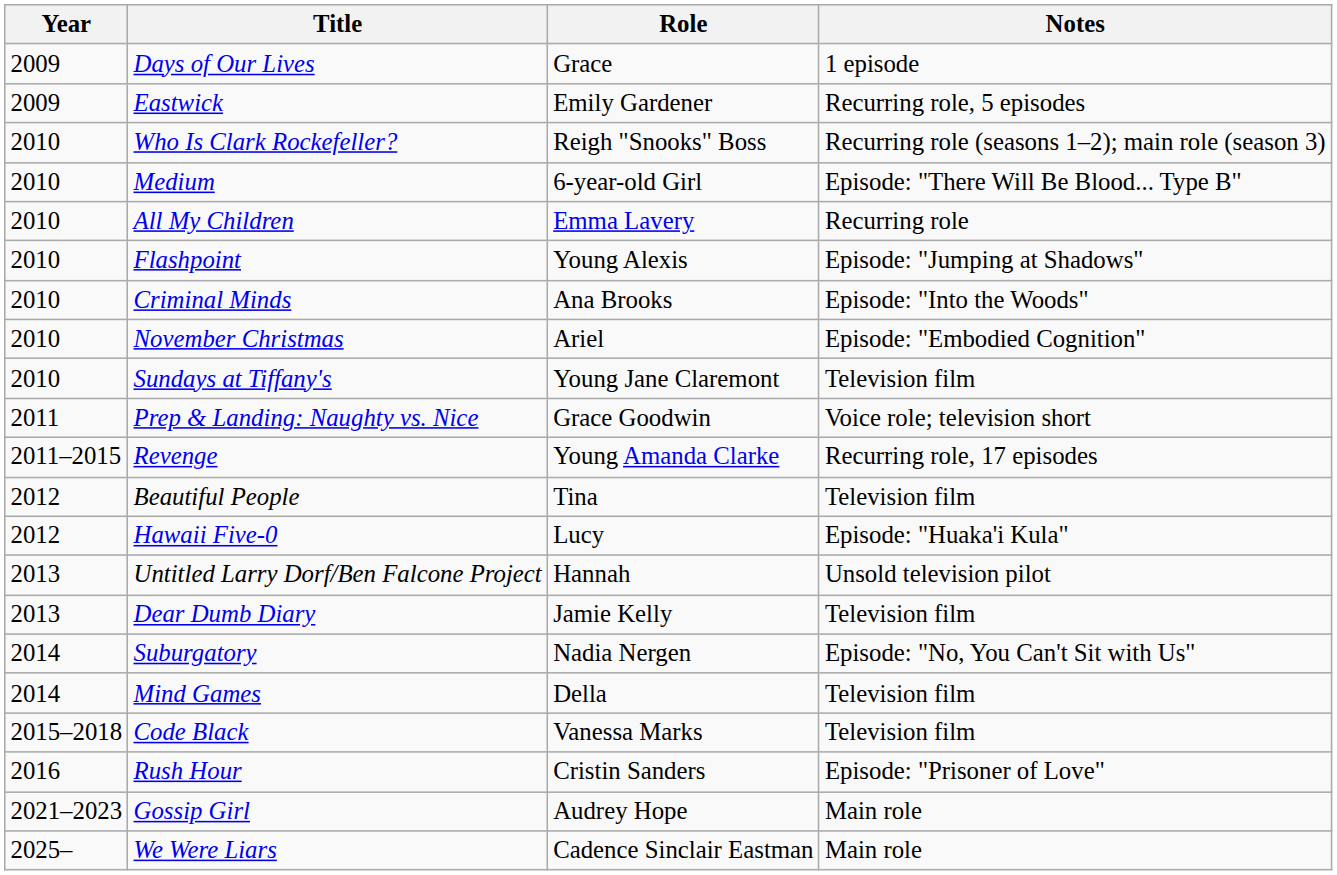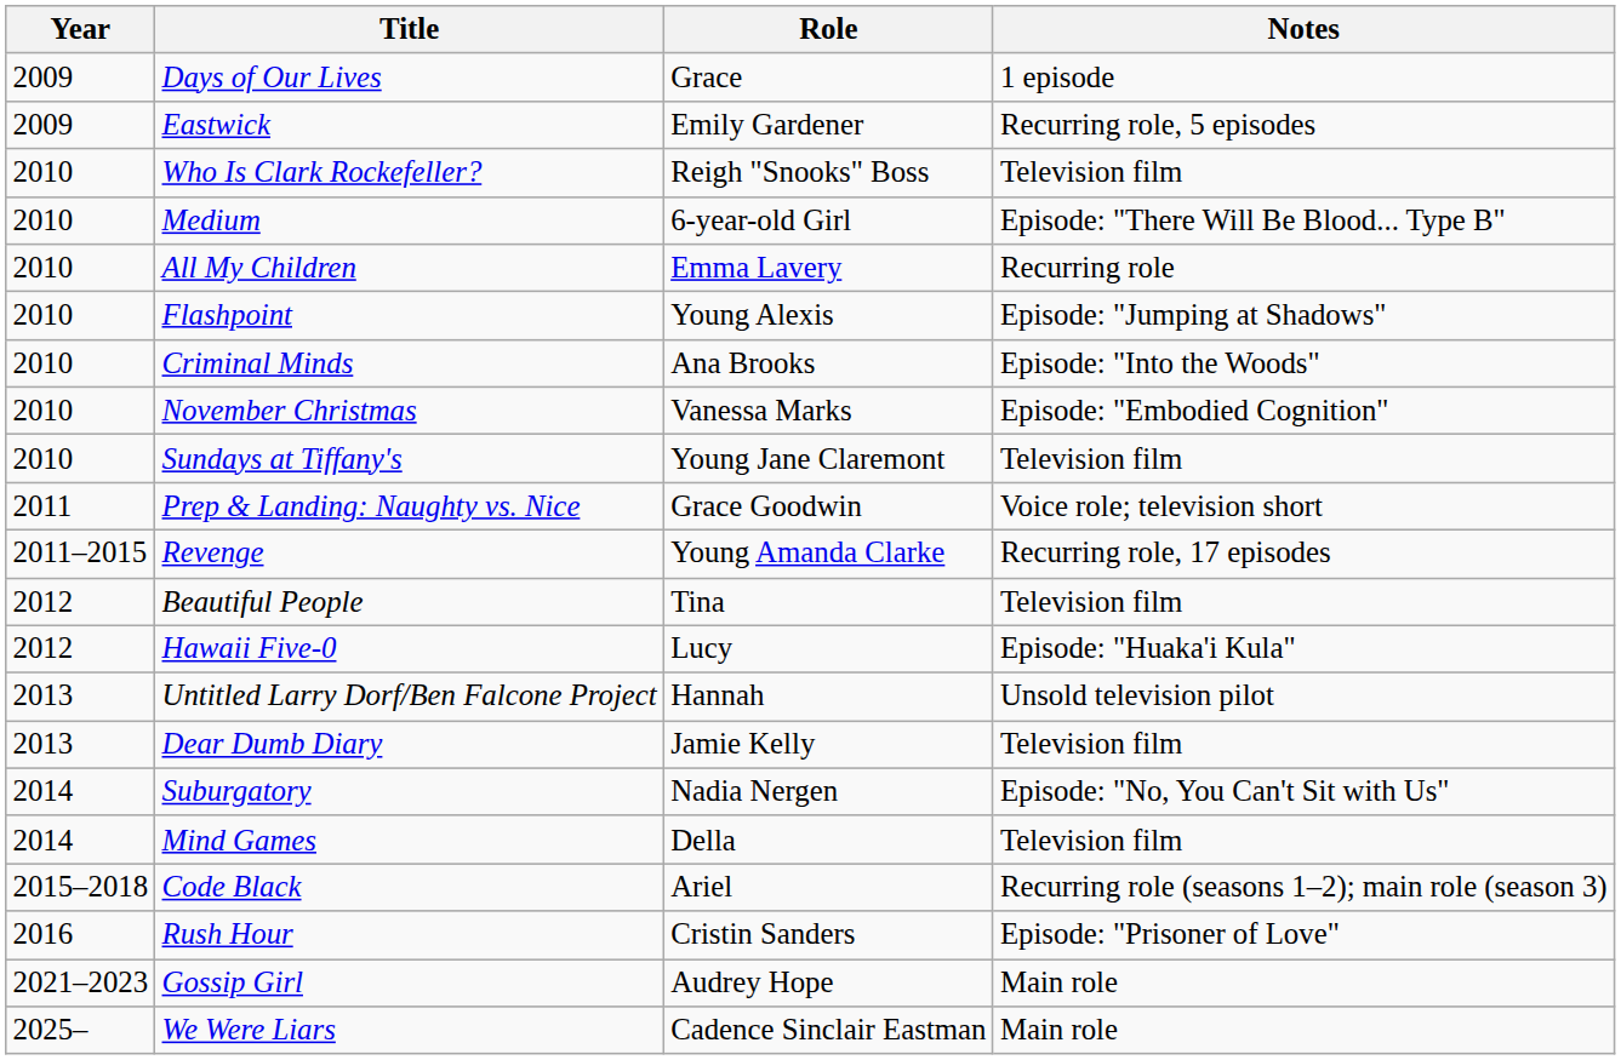 <table class="wikitable sortable">
 <tr>
 <th>Year</th>
 <th>Title</th>
 <th>Role</th>
 <th class="unsortable">Notes</th>
 </tr>
 <tr>
 <td>2009</td>
 <td><em><a href='#'>Days of Our Lives</a></em></td>
 <td>Grace</td>
 <td>1 episode</td>
 </tr>
 <tr>
 <td>2009</td>
 <td><em><a href='#'>Eastwick</a></em></td>
 <td>Emily Gardener</td>
 <td>Recurring role, 5 episodes</td>
 </tr>
 <tr>
 <td>2010</td>
 <td><em><a href='#'>Who Is Clark Rockefeller?</a></em></td>
 <td>Reigh "Snooks" Boss</td>
-<td>Recurring role (seasons 1–2); main role (season 3)</td>
+<td>Television film</td>
 </tr>
 <tr>
 <td>2010</td>
 <td><em><a href='#'>Medium</a></em></td>
 <td>6-year-old Girl</td>
 <td>Episode: "There Will Be Blood... Type B"</td>
 </tr>
 <tr>
 <td>2010</td>
 <td><em><a href='#'>All My Children</a></em></td>
 <td><a href='#'>Emma Lavery</a></td>
 <td>Recurring role</td>
 </tr>
 <tr>
 <td>2010</td>
 <td><em><a href='#'>Flashpoint</a></em></td>
 <td>Young Alexis</td>
 <td>Episode: "Jumping at Shadows"</td>
 </tr>
 <tr>
 <td>2010</td>
 <td><em><a href='#'>Criminal Minds</a></em></td>
 <td>Ana Brooks</td>
 <td>Episode: "Into the Woods"</td>
 </tr>
 <tr>
 <td>2010</td>
 <td><em><a href='#'>November Christmas</a></em></td>
-<td>Ariel</td>
+<td>Vanessa Marks</td>
 <td>Episode: "Embodied Cognition"</td>
 </tr>
 <tr>
 <td>2010</td>
 <td><em><a href='#'>Sundays at Tiffany's</a></em></td>
 <td>Young Jane Claremont</td>
 <td>Television film</td>
 </tr>
 <tr>
 <td>2011</td>
 <td><em><a href='#'>Prep & Landing: Naughty vs. Nice</a></em></td>
 <td>Grace Goodwin</td>
 <td>Voice role; television short</td>
 </tr>
 <tr>
 <td>2011–2015</td>
 <td><em><a href='#'>Revenge</a></em></td>
 <td>Young <a href='#'>Amanda Clarke</a></td>
 <td>Recurring role, 17 episodes</td>
 </tr>
 <tr>
 <td>2012</td>
 <td><em>Beautiful People</em></td>
 <td>Tina</td>
 <td>Television film</td>
 </tr>
 <tr>
 <td>2012</td>
 <td><em><a href='#'>Hawaii Five-0</a></em></td>
 <td>Lucy</td>
 <td>Episode: "Huaka'i Kula"</td>
 </tr>
 <tr>
 <td>2013</td>
 <td><em>Untitled Larry Dorf/Ben Falcone Project</em></td>
 <td>Hannah</td>
 <td>Unsold television pilot</td>
 </tr>
 <tr>
 <td>2013</td>
 <td><em><a href='#'>Dear Dumb Diary</a></em></td>
 <td>Jamie Kelly</td>
 <td>Television film</td>
 </tr>
 <tr>
 <td>2014</td>
 <td><em><a href='#'>Suburgatory</a></em></td>
 <td>Nadia Nergen</td>
 <td>Episode: "No, You Can't Sit with Us"</td>
 </tr>
 <tr>
 <td>2014</td>
 <td><em><a href='#'>Mind Games</a></em></td>
 <td>Della</td>
 <td>Television film</td>
 </tr>
 <tr>
 <td>2015–2018</td>
 <td><em><a href='#'>Code Black</a></em></td>
-<td>Vanessa Marks</td>
-<td>Television film</td>
+<td>Ariel</td>
+<td>Recurring role (seasons 1–2); main role (season 3)</td>
 </tr>
 <tr>
 <td>2016</td>
 <td><em><a href='#'>Rush Hour</a></em></td>
 <td>Cristin Sanders</td>
 <td>Episode: "Prisoner of Love"</td>
 </tr>
 <tr>
 <td>2021–2023</td>
 <td><em><a href='#'>Gossip Girl</a></em></td>
 <td>Audrey Hope</td>
 <td>Main role</td>
 </tr>
 <tr>
 <td>2025–</td>
 <td><em><a href='#'>We Were Liars</a></em></td>
 <td>Cadence Sinclair Eastman</td>
 <td>Main role</td>
 </tr>
 </table>
